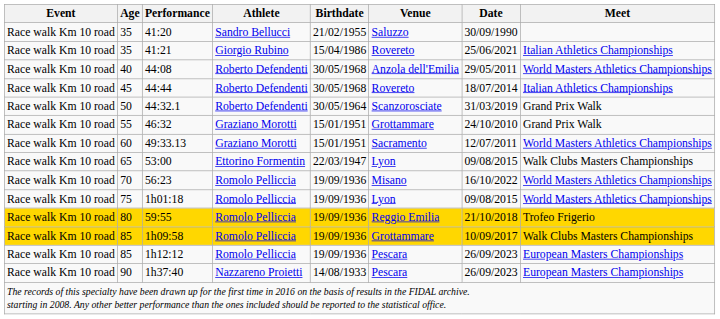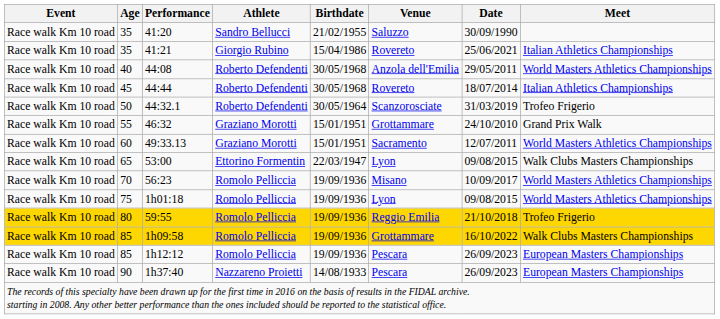 <table class="wikitable" width= style="font-size:90%; text-align:center">
 <tr>
 <th>Event</th>
 <th>Age</th>
 <th>Performance</th>
 <th>Athlete</th>
 <th>Birthdate</th>
 <th>Venue</th>
 <th>Date</th>
 <th>Meet</th>
 </tr>
 <tr>
 <td>Race walk Km 10 road</td>
 <td>35</td>
 <td>41:20</td>
 <td align=left><a href='#'>Sandro Bellucci</a></td>
 <td>21/02/1955</td>
 <td align=left><a href='#'>Saluzzo</a></td>
 <td>30/09/1990</td>
 <td></td>
 </tr>
 <tr>
 <td>Race walk Km 10 road</td>
 <td>35</td>
 <td>41:21</td>
 <td align=left><a href='#'>Giorgio Rubino</a></td>
 <td>15/04/1986</td>
 <td align=left><a href='#'>Rovereto</a></td>
 <td>25/06/2021</td>
 <td><a href='#'>Italian Athletics Championships</a></td>
 </tr>
 <tr>
 <td>Race walk Km 10 road</td>
 <td>40</td>
 <td>44:08</td>
 <td align=left><a href='#'>Roberto Defendenti</a></td>
 <td>30/05/1968</td>
 <td align=left><a href='#'>Anzola dell'Emilia</a></td>
 <td>29/05/2011</td>
 <td><a href='#'>World Masters Athletics Championships</a></td>
 </tr>
 <tr>
 <td>Race walk Km 10 road</td>
 <td>45</td>
 <td>44:44</td>
 <td align=left><a href='#'>Roberto Defendenti</a></td>
 <td>30/05/1968</td>
 <td align=left><a href='#'>Rovereto</a></td>
 <td>18/07/2014</td>
 <td><a href='#'>Italian Athletics Championships</a></td>
 </tr>
 <tr>
 <td>Race walk Km 10 road</td>
 <td>50</td>
 <td>44:32.1</td>
 <td align=left><a href='#'>Roberto Defendenti</a></td>
 <td>30/05/1964</td>
 <td align=left><a href='#'>Scanzorosciate</a></td>
 <td>31/03/2019</td>
-<td>Grand Prix Walk</td>
+<td>Trofeo Frigerio</td>
 </tr>
 <tr>
 <td>Race walk Km 10 road</td>
 <td>55</td>
 <td>46:32</td>
 <td align=left><a href='#'>Graziano Morotti</a></td>
 <td>15/01/1951</td>
 <td align=left><a href='#'>Grottammare</a></td>
 <td>24/10/2010</td>
 <td>Grand Prix Walk</td>
 </tr>
 <tr>
 <td>Race walk Km 10 road</td>
 <td>60</td>
 <td>49:33.13</td>
 <td align=left><a href='#'>Graziano Morotti</a></td>
 <td>15/01/1951</td>
 <td align=left><a href='#'>Sacramento</a></td>
 <td>12/07/2011</td>
 <td><a href='#'>World Masters Athletics Championships</a></td>
 </tr>
 <tr>
 <td>Race walk Km 10 road</td>
 <td>65</td>
 <td>53:00</td>
 <td align=left><a href='#'>Ettorino Formentin</a></td>
 <td>22/03/1947</td>
 <td align=left><a href='#'>Lyon</a></td>
 <td>09/08/2015</td>
 <td>Walk Clubs Masters Championships</td>
 </tr>
 <tr>
 <td>Race walk Km 10 road</td>
 <td>70</td>
 <td>56:23</td>
 <td align=left><a href='#'>Romolo Pelliccia</a></td>
 <td>19/09/1936</td>
 <td align=left><a href='#'>Misano</a></td>
-<td>16/10/2022</td>
+<td>10/09/2017</td>
 <td><a href='#'>World Masters Athletics Championships</a></td>
 </tr>
 <tr>
 <td>Race walk Km 10 road</td>
 <td>75</td>
 <td>1h01:18</td>
 <td align=left><a href='#'>Romolo Pelliccia</a></td>
 <td>19/09/1936</td>
 <td align=left><a href='#'>Lyon</a></td>
 <td>09/08/2015</td>
 <td><a href='#'>World Masters Athletics Championships</a></td>
 </tr>
 <tr bgcolor=Gold>
 <td>Race walk Km 10 road</td>
 <td>80</td>
 <td>59:55</td>
 <td align=left><a href='#'>Romolo Pelliccia</a></td>
 <td>19/09/1936</td>
 <td align=left><a href='#'>Reggio Emilia</a></td>
 <td>21/10/2018</td>
 <td>Trofeo Frigerio</td>
 </tr>
 <tr bgcolor=Gold>
 <td>Race walk Km 10 road</td>
 <td>85</td>
 <td>1h09:58</td>
 <td align=left><a href='#'>Romolo Pelliccia</a></td>
 <td>19/09/1936</td>
 <td align=left><a href='#'>Grottammare</a></td>
-<td>10/09/2017</td>
+<td>16/10/2022</td>
 <td>Walk Clubs Masters Championships</td>
 </tr>
 <tr>
 <td>Race walk Km 10 road</td>
 <td>85</td>
 <td>1h12:12</td>
 <td align=left><a href='#'>Romolo Pelliccia</a></td>
 <td>19/09/1936</td>
 <td align=left><a href='#'>Pescara</a></td>
 <td>26/09/2023</td>
 <td><a href='#'>European Masters Championships</a></td>
 </tr>
 <tr>
 <td>Race walk Km 10 road</td>
 <td>90</td>
 <td>1h37:40</td>
 <td align=left><a href='#'>Nazzareno Proietti</a></td>
 <td>14/08/1933</td>
 <td align=left><a href='#'>Pescara</a></td>
 <td>26/09/2023</td>
 <td><a href='#'>European Masters Championships</a></td>
 </tr>
 <tr>
 <td align=left colspan=8><small><em>The records of this specialty have been drawn up for the first time in 2016 on the basis of results in the FIDAL archive.</em></small><br><small><em>starting in 2008. Any other better performance than the ones included should be reported to the statistical office.</em></small></td>
 </tr>
 </table>
